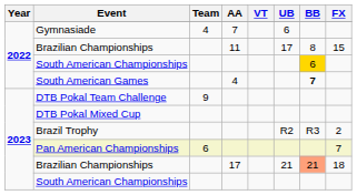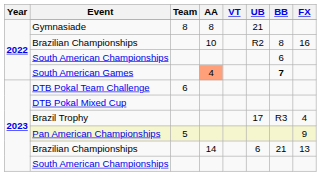 <table class="wikitable" style="text-align:center; font-size:95%;">
 <tr>
 <th align="center">Year</th>
 <th align="center">Event</th>
 <th style="width:30px;">Team</th>
 <th style="width:30px;">AA</th>
 <th style="width:30px;"><a href='#'>VT</a></th>
 <th style="width:30px;"><a href='#'>UB</a></th>
 <th style="width:30px;"><a href='#'>BB</a></th>
 <th style="width:30px;"><a href='#'>FX</a></th>
 </tr>
 <tr>
 <td rowspan="5"><strong><a href='#'>2022</a></strong></td>
 </tr>
 <tr>
 <td align=left>Gymnasiade</td>
-<td>4</td>
-<td>7</td>
+<td>8</td>
+<td>8</td>
 <td></td>
-<td>6</td>
+<td>21</td>
 <td></td>
 <td></td>
 </tr>
 <tr>
 <td align=left>Brazilian Championships</td>
 <td></td>
-<td>11</td>
+<td>10</td>
 <td></td>
-<td>17</td>
+<td>R2</td>
 <td>8</td>
-<td>15</td>
+<td>16</td>
 </tr>
 <tr>
 <td align=left><a href='#'>South American Championships</a></td>
 <td></td>
 <td></td>
 <td></td>
 <td></td>
-<td style="background: gold;">6</td>
+<td>6</td>
 <td></td>
 </tr>
 <tr>
 <td align=left><a href='#'>South American Games</a></td>
 <td></td>
-<td>4</td>
+<td style="background: lightsalmon;">4</td>
 <td></td>
 <td></td>
 <td><strong>7</strong></td>
 <td></td>
 </tr>
 <tr>
 <td rowspan="6"><strong><a href='#'>2023</a></strong></td>
 <td align=left><a href='#'>DTB Pokal Team Challenge</a></td>
-<td>9</td>
+<td>6</td>
 <td></td>
 <td></td>
 <td></td>
 <td></td>
 <td></td>
 </tr>
 <tr>
 <td align=left><a href='#'>DTB Pokal Mixed Cup</a></td>
 <td></td>
 <td></td>
 <td></td>
 <td></td>
 <td></td>
 <td></td>
 </tr>
 <tr>
 <td align=left>Brazil Trophy</td>
 <td></td>
 <td></td>
 <td></td>
-<td>R2</td>
+<td>17</td>
 <td>R3</td>
-<td>2</td>
+<td>4</td>
 </tr>
 <tr bgcolor=#F5F6CE>
 <td align=left><a href='#'>Pan American Championships</a></td>
-<td>6</td>
+<td>5</td>
 <td></td>
 <td></td>
 <td></td>
 <td></td>
-<td>7</td>
+<td>9</td>
 </tr>
 <tr>
 <td align=left>Brazilian Championships</td>
 <td></td>
-<td>17</td>
+<td>14</td>
 <td></td>
+<td>6</td>
 <td>21</td>
-<td style="background: lightsalmon;">21</td>
-<td>18</td>
+<td>13</td>
 </tr>
 <tr>
 <td align=left><a href='#'>South American Championships</a></td>
 <td></td>
 <td></td>
 <td></td>
 <td></td>
 <td></td>
 <td></td>
 </tr>
 </table>
